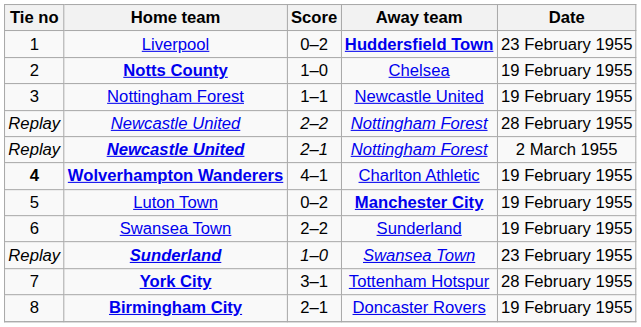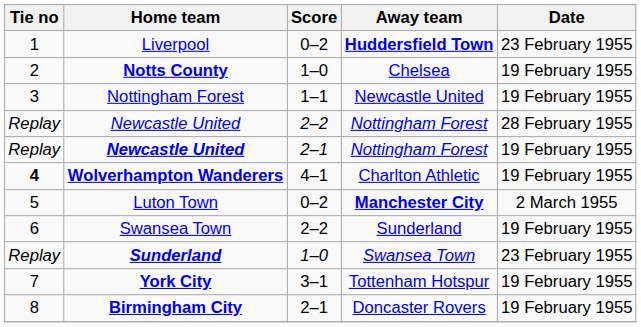 <table class="wikitable" style="text-align: center">
 <tr>
 <th>Tie no</th>
 <th>Home team</th>
 <th>Score</th>
 <th>Away team</th>
 <th>Date</th>
 </tr>
 <tr>
 <td>1</td>
 <td><a href='#'>Liverpool</a></td>
 <td>0–2</td>
 <td><strong><a href='#'>Huddersfield Town</a></strong></td>
 <td>23 February 1955</td>
 </tr>
 <tr>
 <td>2</td>
 <td><strong><a href='#'>Notts County</a></strong></td>
 <td>1–0</td>
 <td><a href='#'>Chelsea</a></td>
 <td>19 February 1955</td>
 </tr>
 <tr>
 <td>3</td>
 <td><a href='#'>Nottingham Forest</a></td>
 <td>1–1</td>
 <td><a href='#'>Newcastle United</a></td>
 <td>19 February 1955</td>
 </tr>
 <tr>
 <td><em>Replay</em></td>
 <td><em><a href='#'>Newcastle United</a></em></td>
 <td><em>2–2</em></td>
 <td><em><a href='#'>Nottingham Forest</a></em></td>
 <td>28 February 1955</td>
 </tr>
 <tr>
 <td><em>Replay</em></td>
 <td><strong><em><a href='#'>Newcastle United</a></em></strong></td>
 <td><em>2–1</em></td>
 <td><em><a href='#'>Nottingham Forest</a></em></td>
-<td>2 March 1955</td>
+<td>19 February 1955</td>
 </tr>
 <tr>
 <td><strong>4</strong></td>
 <td><strong><a href='#'>Wolverhampton Wanderers</a></strong></td>
 <td>4–1</td>
 <td><a href='#'>Charlton Athletic</a></td>
 <td>19 February 1955</td>
 </tr>
 <tr>
 <td>5</td>
 <td><a href='#'>Luton Town</a></td>
 <td>0–2</td>
 <td><strong><a href='#'>Manchester City</a></strong></td>
-<td>19 February 1955</td>
+<td>2 March 1955</td>
 </tr>
 <tr>
 <td>6</td>
 <td><a href='#'>Swansea Town</a></td>
 <td>2–2</td>
 <td><a href='#'>Sunderland</a></td>
 <td>19 February 1955</td>
 </tr>
 <tr>
 <td><em>Replay</em></td>
 <td><strong><em><a href='#'>Sunderland</a></em></strong></td>
 <td><em>1–0</em></td>
 <td><em><a href='#'>Swansea Town</a></em></td>
 <td>23 February 1955</td>
 </tr>
 <tr>
 <td>7</td>
 <td><strong><a href='#'>York City</a></strong></td>
 <td>3–1</td>
 <td><a href='#'>Tottenham Hotspur</a></td>
-<td>28 February 1955</td>
+<td>19 February 1955</td>
 </tr>
 <tr>
 <td>8</td>
 <td><strong><a href='#'>Birmingham City</a></strong></td>
 <td>2–1</td>
 <td><a href='#'>Doncaster Rovers</a></td>
 <td>19 February 1955</td>
 </tr>
 <tr>
 </tr>
 </table>
